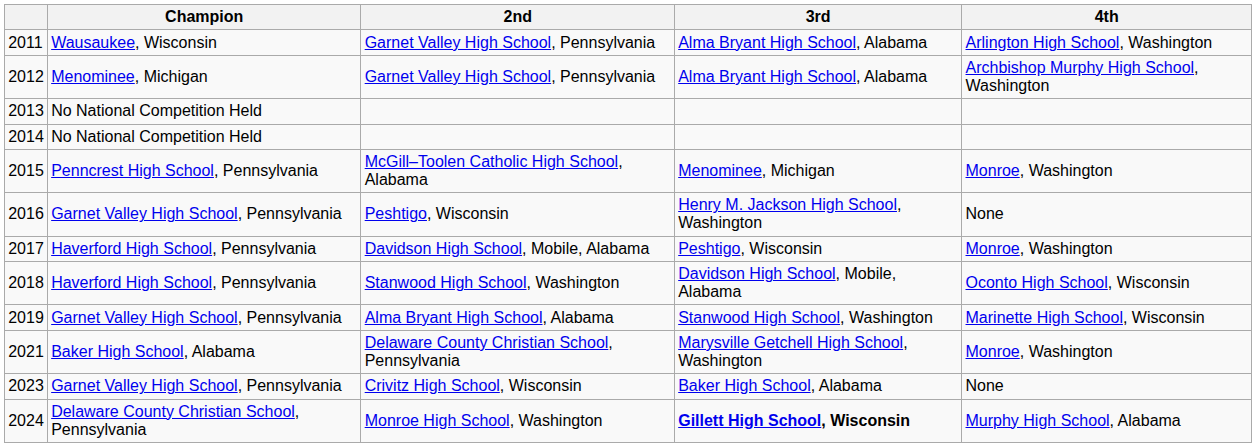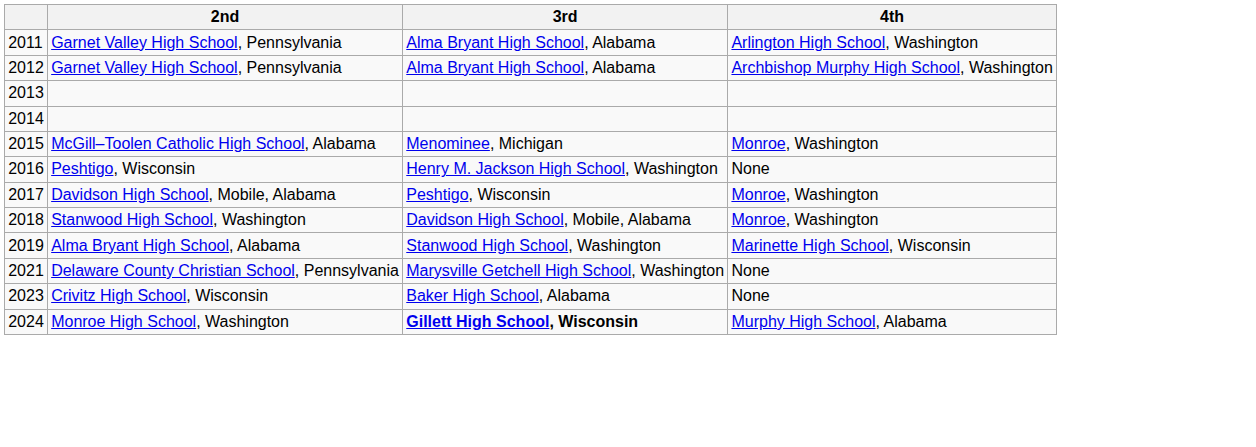 <table class="wikitable">
 <tr>
 <th></th>
-<th>Champion</th>
 <th>2nd</th>
 <th>3rd</th>
 <th>4th</th>
 </tr>
 <tr>
 <td>2011</td>
-<td><a href='#'>Wausaukee</a>, Wisconsin</td>
 <td><a href='#'>Garnet Valley High School</a>, Pennsylvania</td>
 <td><a href='#'>Alma Bryant High School</a>, Alabama</td>
 <td><a href='#'>Arlington High School</a>, Washington</td>
 </tr>
 <tr>
 <td>2012</td>
-<td><a href='#'>Menominee</a>, Michigan</td>
 <td><a href='#'>Garnet Valley High School</a>, Pennsylvania</td>
 <td><a href='#'>Alma Bryant High School</a>, Alabama</td>
 <td><a href='#'>Archbishop Murphy High School</a>, Washington</td>
 </tr>
 <tr>
 <td>2013</td>
-<td>No National Competition Held</td>
 <td></td>
 <td></td>
 <td></td>
 </tr>
 <tr>
 <td>2014</td>
-<td>No National Competition Held</td>
 <td></td>
 <td></td>
 <td></td>
 </tr>
 <tr>
 <td>2015</td>
-<td><a href='#'>Penncrest High School</a>, Pennsylvania</td>
 <td><a href='#'>McGill–Toolen Catholic High School</a>, Alabama</td>
 <td><a href='#'>Menominee</a>, Michigan</td>
 <td><a href='#'>Monroe</a>, Washington</td>
 </tr>
 <tr>
 <td>2016</td>
-<td><a href='#'>Garnet Valley High School</a>, Pennsylvania</td>
 <td><a href='#'>Peshtigo</a>, Wisconsin</td>
 <td><a href='#'>Henry M. Jackson High School</a>, Washington</td>
 <td>None</td>
 </tr>
 <tr>
 <td>2017</td>
-<td><a href='#'>Haverford High School</a>, Pennsylvania</td>
 <td><a href='#'>Davidson High School</a>, Mobile, Alabama</td>
 <td><a href='#'>Peshtigo</a>, Wisconsin</td>
 <td><a href='#'>Monroe</a>, Washington</td>
 </tr>
 <tr>
 <td>2018</td>
-<td><a href='#'>Haverford High School</a>, Pennsylvania</td>
 <td><a href='#'>Stanwood High School</a>, Washington</td>
 <td><a href='#'>Davidson High School</a>, Mobile, Alabama</td>
-<td><a href='#'>Oconto High School</a>, Wisconsin</td>
+<td><a href='#'>Monroe</a>, Washington</td>
 </tr>
 <tr>
 <td>2019</td>
-<td><a href='#'>Garnet Valley High School</a>, Pennsylvania</td>
 <td><a href='#'>Alma Bryant High School</a>, Alabama</td>
 <td><a href='#'>Stanwood High School</a>, Washington</td>
 <td><a href='#'>Marinette High School</a>, Wisconsin</td>
 </tr>
 <tr>
 <td>2021</td>
-<td><a href='#'>Baker High School</a>, Alabama</td>
 <td><a href='#'>Delaware County Christian School</a>, Pennsylvania</td>
 <td><a href='#'>Marysville Getchell High School</a>, Washington</td>
-<td><a href='#'>Monroe</a>, Washington</td>
+<td>None</td>
 </tr>
 <tr>
 <td>2023</td>
-<td><a href='#'>Garnet Valley High School</a>, Pennsylvania</td>
 <td><a href='#'>Crivitz High School</a>, Wisconsin</td>
 <td><a href='#'>Baker High School</a>, Alabama</td>
 <td>None</td>
 </tr>
 <tr>
 <td>2024</td>
-<td><a href='#'>Delaware County Christian School</a>, Pennsylvania</td>
 <td><a href='#'>Monroe High School</a>, Washington</td>
 <td><strong><a href='#'>Gillett High School</a>, Wisconsin</strong></td>
 <td><a href='#'>Murphy High School</a>, Alabama</td>
 </tr>
 </table>
